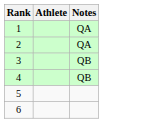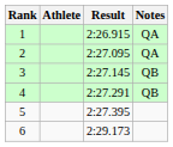 <table class="wikitable" style="text-align:center">
 <tr>
 <th>Rank</th>
 <th>Athlete</th>
+<th>Result</th>
 <th>Notes</th>
 </tr>
 <tr bgcolor=ccffcc>
 <td>1</td>
 <td align=left></td>
+<td>2:26.915</td>
 <td>QA</td>
 </tr>
 <tr bgcolor=ccffcc>
 <td>2</td>
 <td align=left></td>
+<td>2:27.095</td>
 <td>QA</td>
 </tr>
 <tr bgcolor=ccffcc>
 <td>3</td>
 <td align=left></td>
+<td>2:27.145</td>
 <td>QB</td>
 </tr>
 <tr bgcolor=ccffcc>
 <td>4</td>
 <td align=left></td>
+<td>2:27.291</td>
 <td>QB</td>
 </tr>
 <tr>
 <td>5</td>
 <td align=left></td>
+<td>2:27.395</td>
 <td></td>
 </tr>
 <tr>
 <td>6</td>
 <td align=left></td>
+<td>2:29.173</td>
 <td></td>
 </tr>
 </table>
